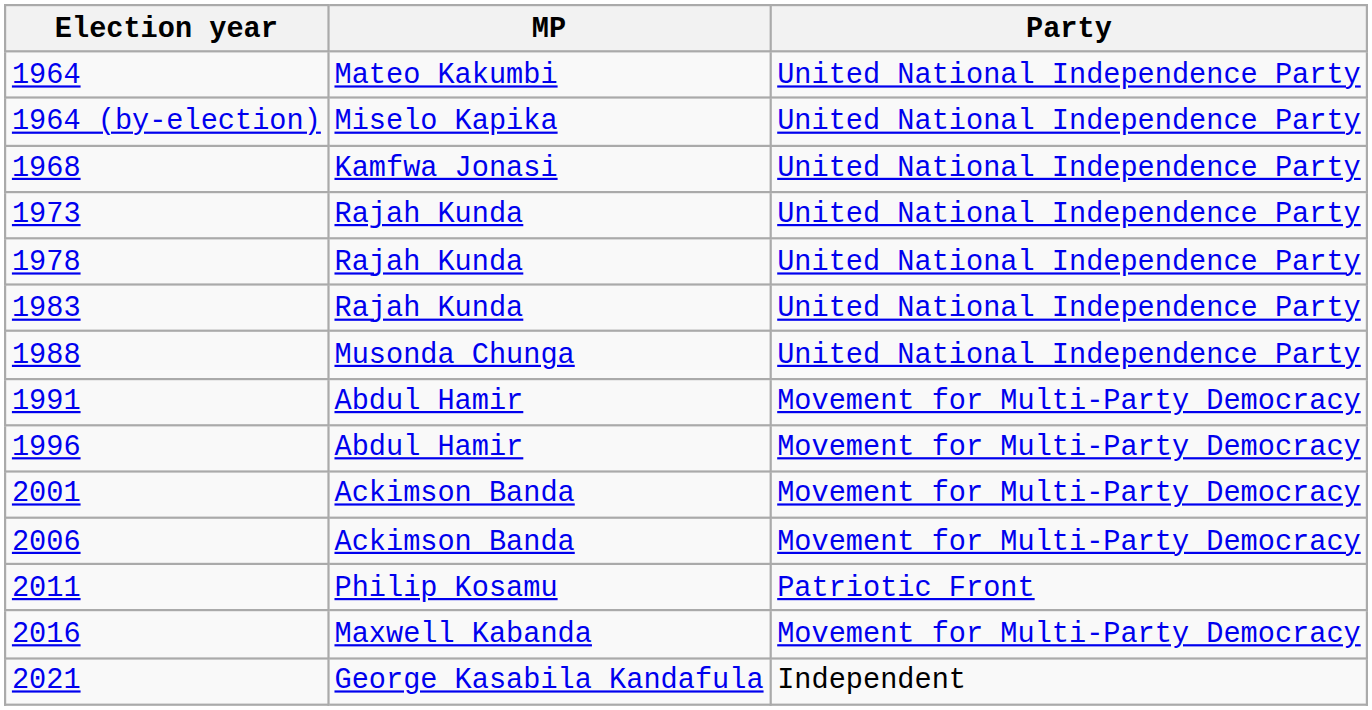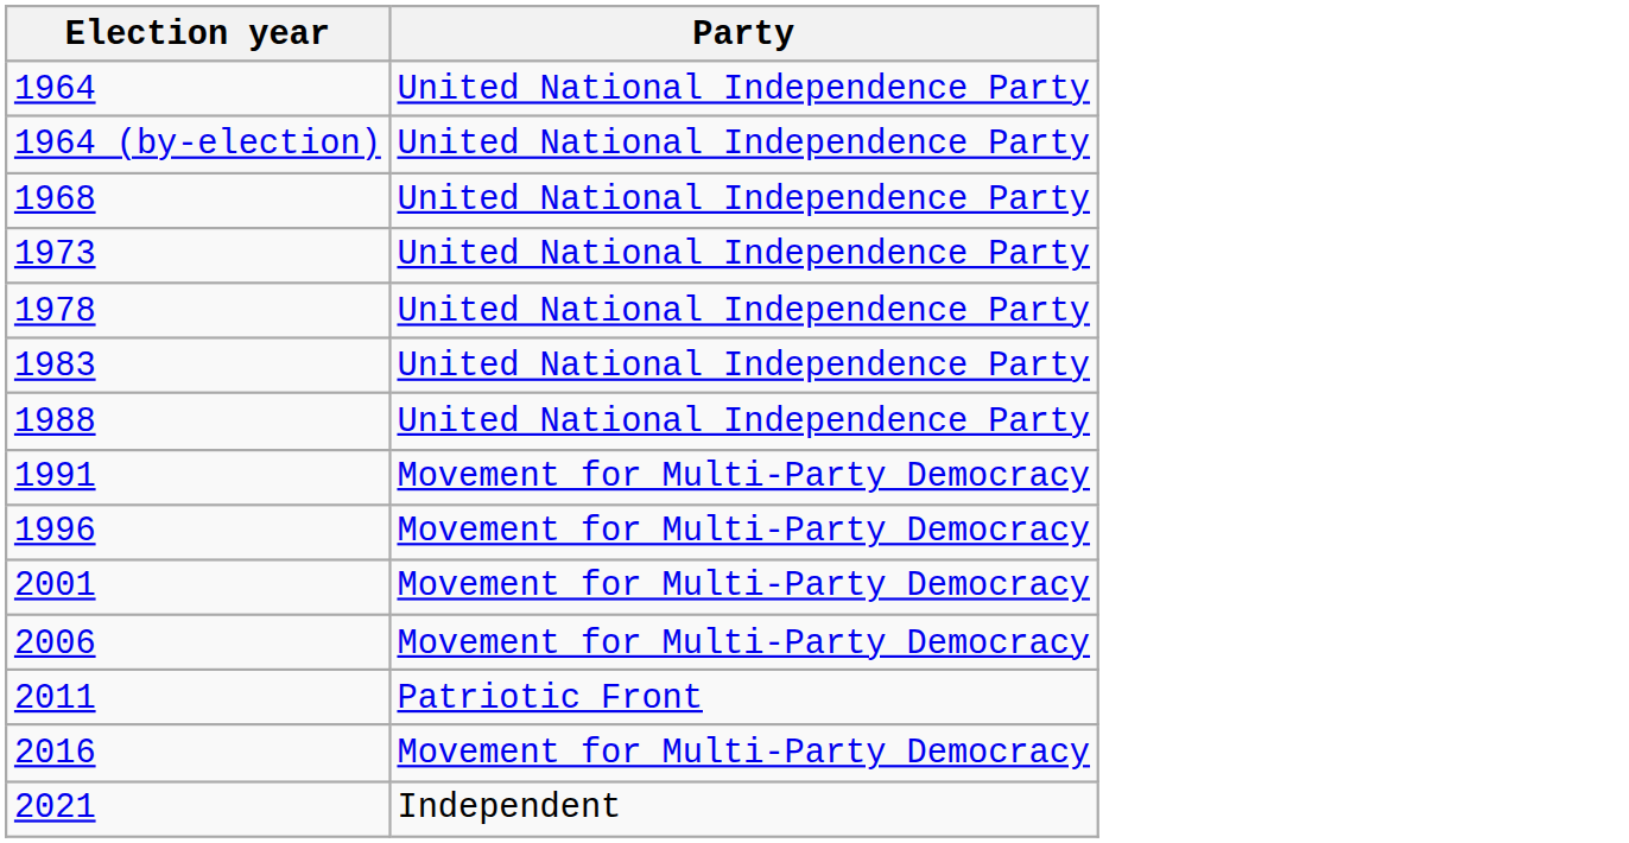 <table class=wikitable>
 <tr>
 <th>Election year</th>
-<th>MP</th>
 <th>Party</th>
 </tr>
 <tr>
 <td><a href='#'>1964</a></td>
-<td><a href='#'>Mateo Kakumbi</a></td>
 <td><a href='#'>United National Independence Party</a></td>
 </tr>
 <tr>
 <td><a href='#'>1964 (by-election)</a></td>
-<td><a href='#'>Miselo Kapika</a></td>
 <td><a href='#'>United National Independence Party</a></td>
 </tr>
 <tr>
 <td><a href='#'>1968</a></td>
-<td><a href='#'>Kamfwa Jonasi</a></td>
 <td><a href='#'>United National Independence Party</a></td>
 </tr>
 <tr>
 <td><a href='#'>1973</a></td>
-<td><a href='#'>Rajah Kunda</a></td>
 <td><a href='#'>United National Independence Party</a></td>
 </tr>
 <tr>
 <td><a href='#'>1978</a></td>
-<td><a href='#'>Rajah Kunda</a></td>
 <td><a href='#'>United National Independence Party</a></td>
 </tr>
 <tr>
 <td><a href='#'>1983</a></td>
-<td><a href='#'>Rajah Kunda</a></td>
 <td><a href='#'>United National Independence Party</a></td>
 </tr>
 <tr>
 <td><a href='#'>1988</a></td>
-<td><a href='#'>Musonda Chunga</a></td>
 <td><a href='#'>United National Independence Party</a></td>
 </tr>
 <tr>
 <td><a href='#'>1991</a></td>
-<td><a href='#'>Abdul Hamir</a></td>
 <td><a href='#'>Movement for Multi-Party Democracy</a></td>
 </tr>
 <tr>
 <td><a href='#'>1996</a></td>
-<td><a href='#'>Abdul Hamir</a></td>
 <td><a href='#'>Movement for Multi-Party Democracy</a></td>
 </tr>
 <tr>
 <td><a href='#'>2001</a></td>
-<td><a href='#'>Ackimson Banda</a></td>
 <td><a href='#'>Movement for Multi-Party Democracy</a></td>
 </tr>
 <tr>
 <td><a href='#'>2006</a></td>
-<td><a href='#'>Ackimson Banda</a></td>
 <td><a href='#'>Movement for Multi-Party Democracy</a></td>
 </tr>
 <tr>
 <td><a href='#'>2011</a></td>
-<td><a href='#'>Philip Kosamu</a></td>
 <td><a href='#'>Patriotic Front</a></td>
 </tr>
 <tr>
 <td><a href='#'>2016</a></td>
-<td><a href='#'>Maxwell Kabanda</a></td>
 <td><a href='#'>Movement for Multi-Party Democracy</a></td>
 </tr>
 <tr>
 <td><a href='#'>2021</a></td>
-<td><a href='#'>George Kasabila Kandafula</a></td>
 <td>Independent</td>
 </tr>
 </table>
